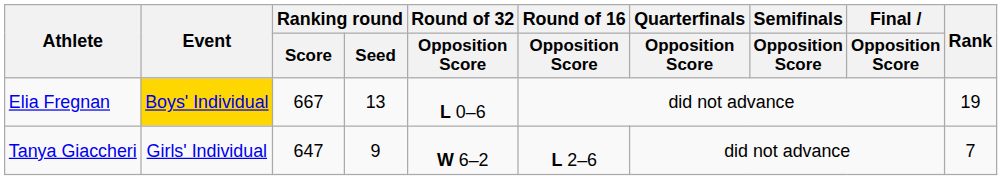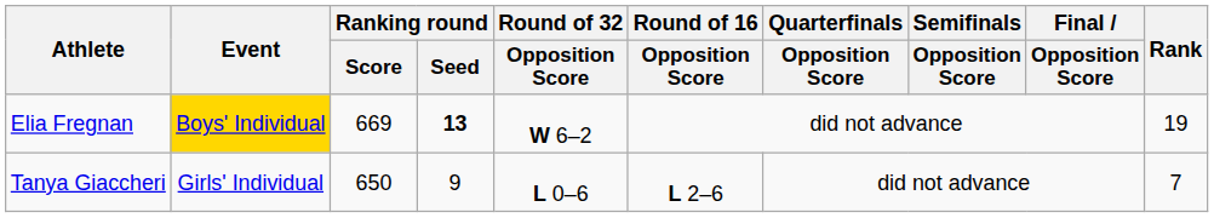 <table class="wikitable" style="font-size:90%;">
 <tr>
 <th rowspan="2">Athlete</th>
 <th rowspan="2">Event</th>
 <th colspan="2">Ranking round</th>
 <th>Round of 32</th>
 <th>Round of 16</th>
 <th>Quarterfinals</th>
 <th>Semifinals</th>
 <th>Final / </th>
 <th rowspan=2>Rank</th>
 </tr>
 <tr style="font-size:95%">
 <th>Score</th>
 <th>Seed</th>
 <th>Opposition<br>Score</th>
 <th>Opposition<br>Score</th>
 <th>Opposition<br>Score</th>
 <th>Opposition<br>Score</th>
 <th>Opposition<br>Score</th>
 </tr>
 <tr align=center>
 <td align=left><a href='#'>Elia Fregnan</a></td>
 <td style="background: gold;"><a href='#'>Boys' Individual</a></td>
-<td>667</td>
-<td>13</td>
-<td><br><strong>L</strong> 0–6</td>
+<td>669</td>
+<td><strong>13</strong></td>
+<td><br><strong>W</strong> 6–2</td>
 <td colspan=4>did not advance</td>
 <td>19</td>
 </tr>
 <tr align=center>
 <td align=left><a href='#'>Tanya Giaccheri</a></td>
 <td><a href='#'>Girls' Individual</a></td>
-<td>647</td>
+<td>650</td>
 <td>9</td>
-<td><br><strong>W</strong> 6–2</td>
+<td><br><strong>L</strong> 0–6</td>
 <td><br><strong>L</strong> 2–6</td>
 <td colspan=3>did not advance</td>
 <td>7</td>
 </tr>
 </table>
